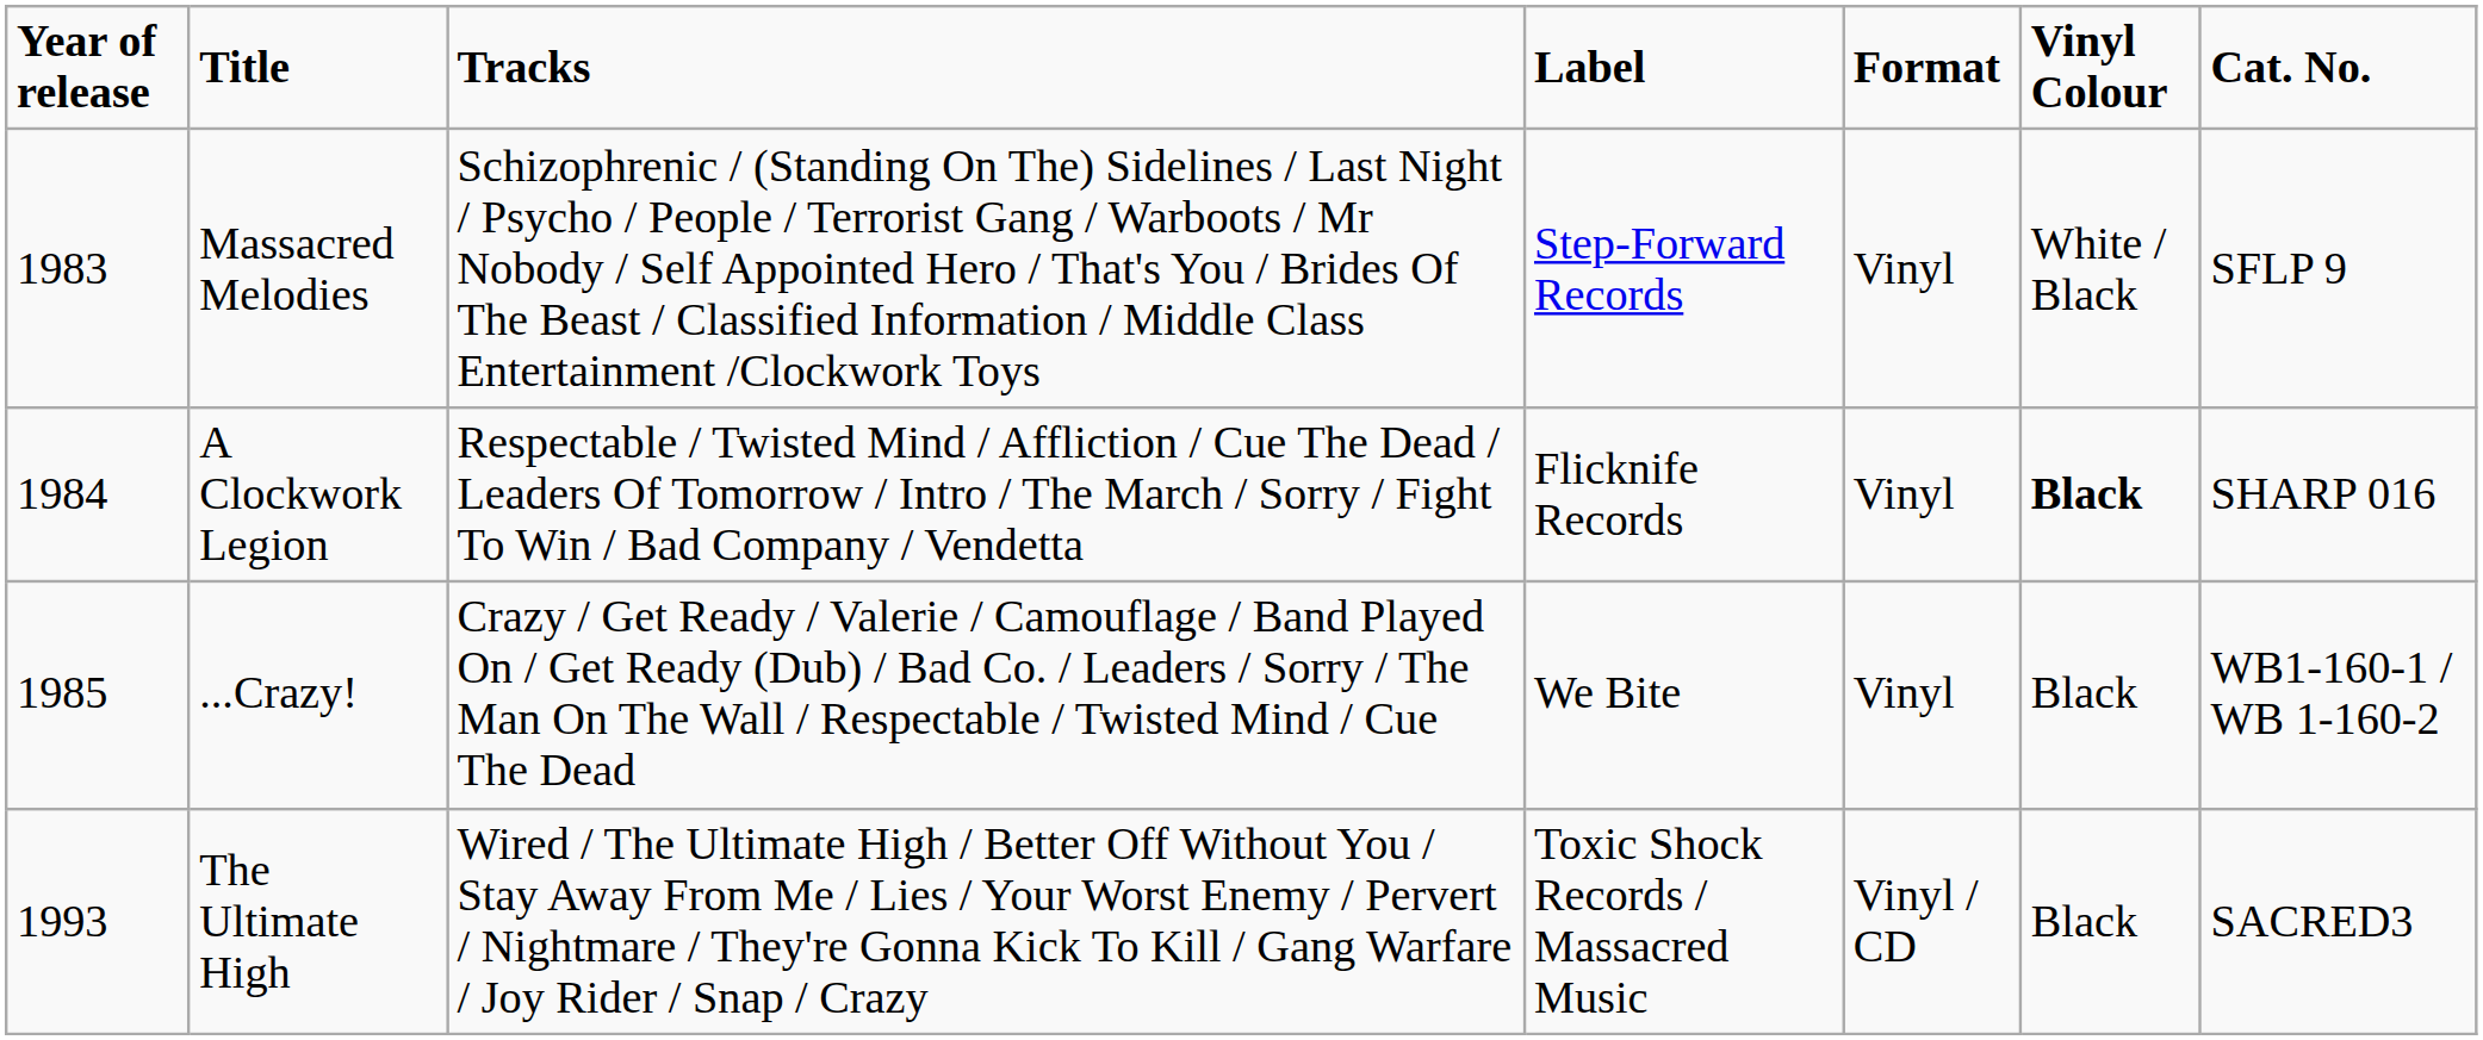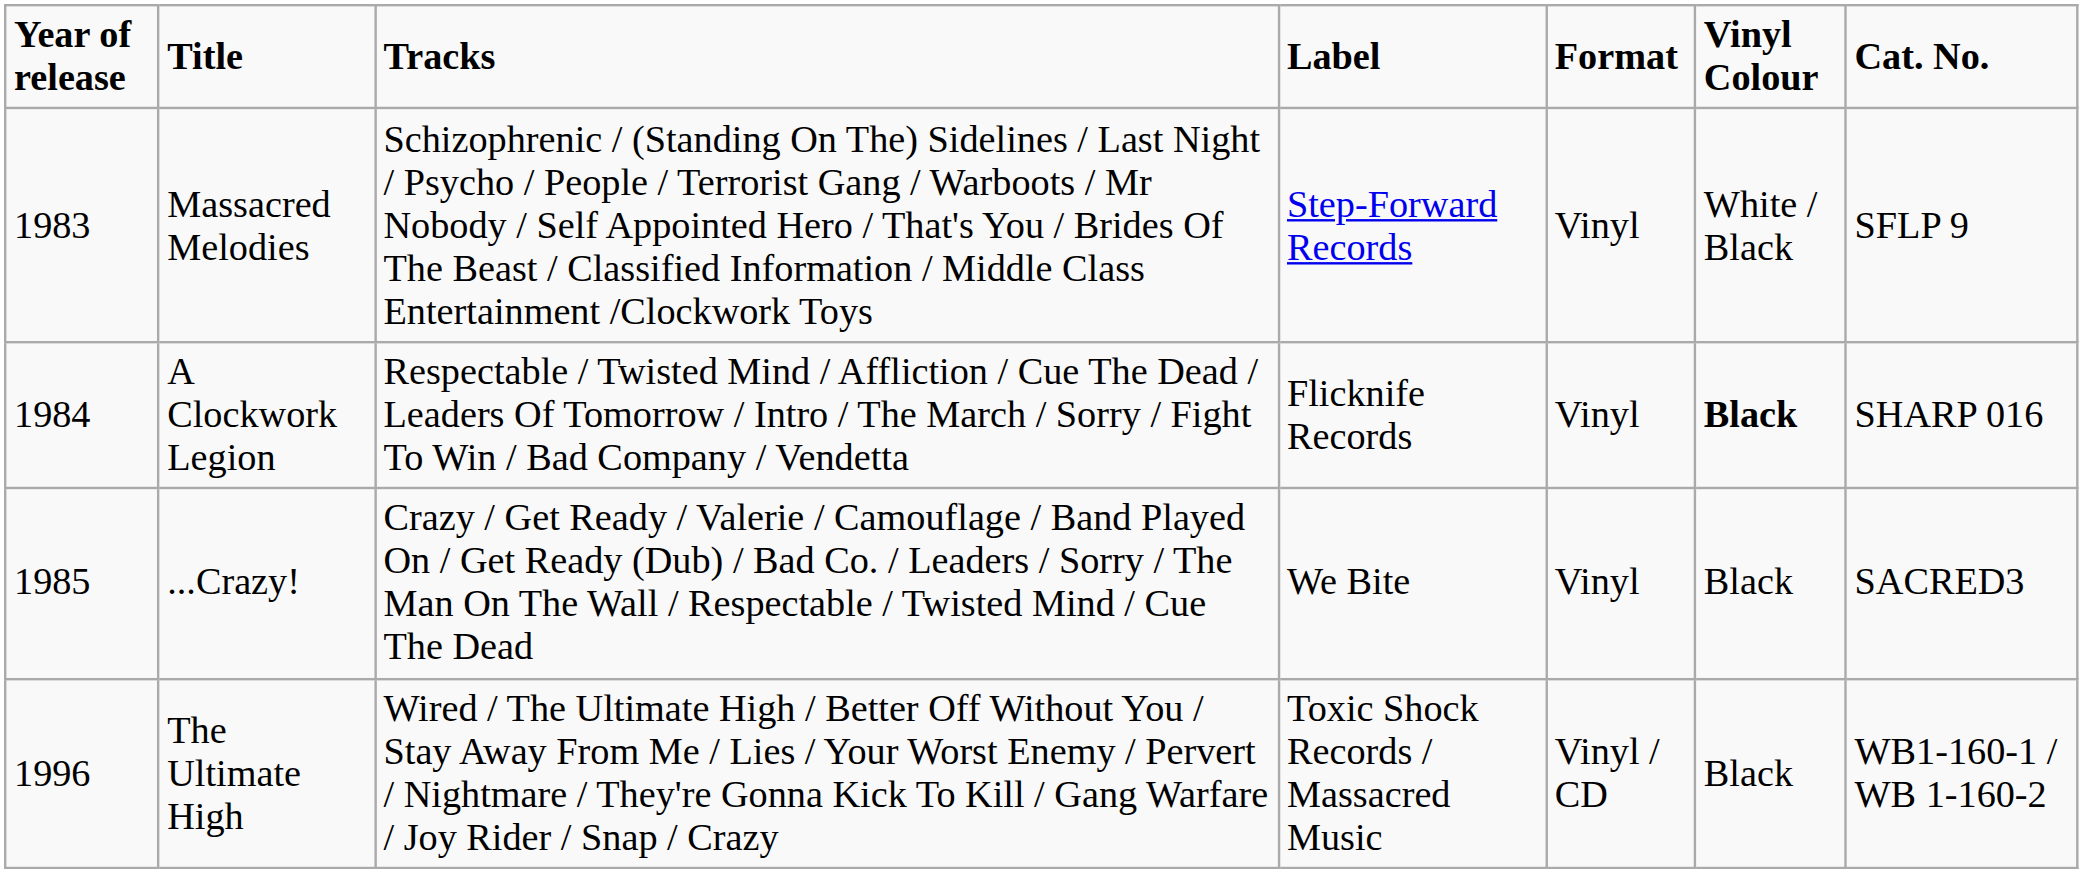 <table class="wikitable">
 <tr>
 <td><strong>Year of release</strong></td>
 <td><strong>Title</strong></td>
 <td><strong>Tracks</strong></td>
 <td><strong>Label</strong></td>
 <td><strong>Format</strong></td>
 <td><strong>Vinyl Colour</strong></td>
 <td><strong>Cat. No.</strong></td>
 </tr>
 <tr>
 <td>1983</td>
 <td>Massacred Melodies</td>
 <td>Schizophrenic / (Standing On The) Sidelines / Last Night / Psycho / People / Terrorist Gang / Warboots / Mr Nobody / Self Appointed Hero / That's You / Brides Of The Beast / Classified Information / Middle Class Entertainment /Clockwork Toys</td>
 <td><a href='#'>Step-Forward Records</a></td>
 <td>Vinyl</td>
 <td>White / Black</td>
 <td>SFLP 9</td>
 </tr>
 <tr>
 <td>1984</td>
 <td>A Clockwork Legion</td>
 <td>Respectable / Twisted Mind / Affliction / Cue The Dead / Leaders Of Tomorrow / Intro / The March / Sorry / Fight To Win / Bad Company / Vendetta</td>
 <td>Flicknife Records</td>
 <td>Vinyl</td>
 <td><strong>Black</strong></td>
 <td>SHARP 016</td>
 </tr>
 <tr>
 <td>1985</td>
 <td>...Crazy!</td>
 <td>Crazy / Get Ready / Valerie / Camouflage / Band Played On / Get Ready (Dub) / Bad Co. / Leaders / Sorry / The Man On The Wall / Respectable / Twisted Mind / Cue The Dead</td>
 <td>We Bite</td>
 <td>Vinyl</td>
 <td>Black</td>
-<td>WB1-160-1 / WB 1-160-2</td>
+<td>SACRED3</td>
 </tr>
 <tr>
-<td>1993</td>
+<td>1996</td>
 <td>The Ultimate High</td>
 <td>Wired / The Ultimate High / Better Off Without You / Stay Away From Me / Lies / Your Worst Enemy / Pervert / Nightmare / They're Gonna Kick To Kill / Gang Warfare / Joy Rider / Snap / Crazy</td>
 <td>Toxic Shock Records / Massacred Music</td>
 <td>Vinyl  / CD</td>
 <td>Black</td>
-<td>SACRED3</td>
+<td>WB1-160-1 / WB 1-160-2</td>
 </tr>
 </table>
